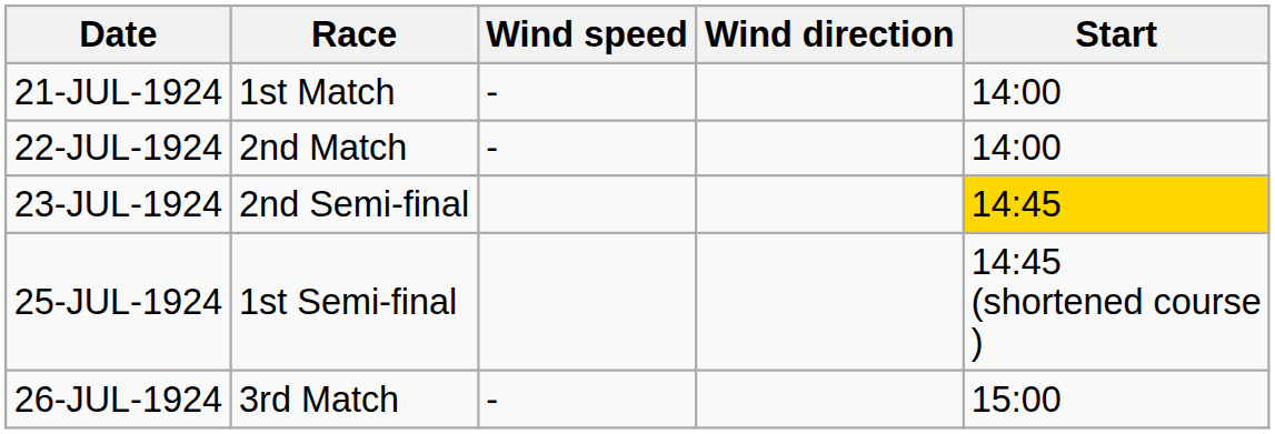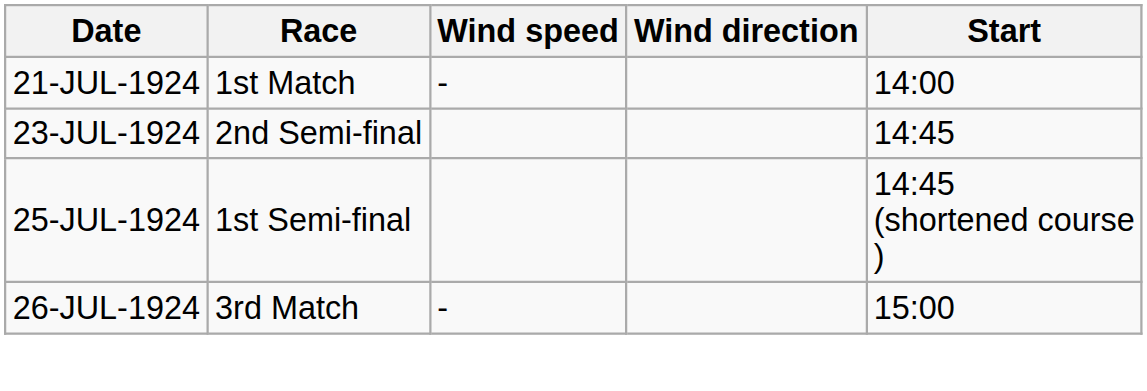 <table class="wikitable" style="text-align:left; font-size:90%">
 <tr>
 <th>Date</th>
 <th>Race</th>
 <th>Wind speed</th>
 <th>Wind direction</th>
 <th>Start</th>
 </tr>
 <tr>
 <td>21-JUL-1924</td>
 <td>1st Match</td>
 <td> -<br></td>
 <td align=center></td>
 <td>14:00</td>
 </tr>
 <tr>
-<td>22-JUL-1924</td>
-<td>2nd Match</td>
-<td> -<br></td>
-<td align=center></td>
-<td>14:00</td>
-</tr>
-<tr>
 <td>23-JUL-1924</td>
 <td>2nd Semi-final</td>
 <td></td>
 <td align=center></td>
-<td style="background: gold;">14:45</td>
+<td>14:45</td>
 </tr>
 <tr>
 <td>25-JUL-1924</td>
 <td>1st Semi-final</td>
 <td></td>
 <td align=center></td>
 <td>14:45<br>(shortened course<br>)</td>
 </tr>
 <tr>
 <td>26-JUL-1924</td>
 <td>3rd Match</td>
 <td> -<br></td>
 <td align=center></td>
 <td>15:00</td>
 </tr>
 </table>
